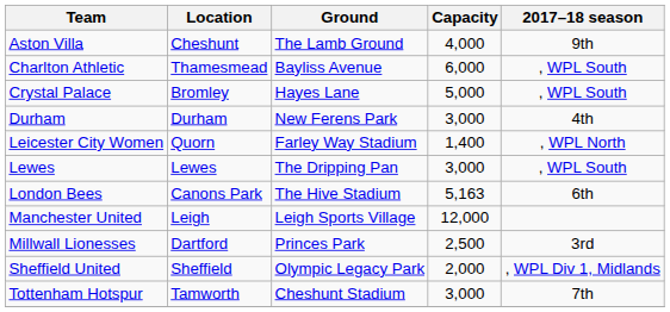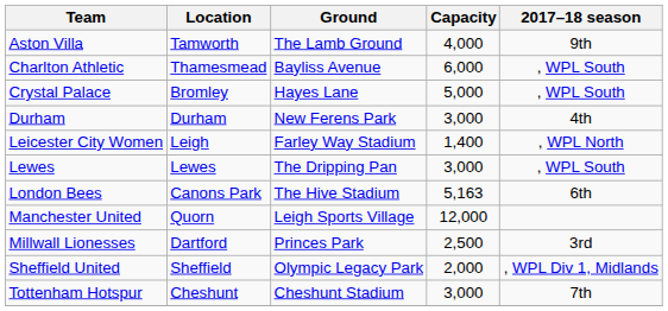 <table class="wikitable sortable">
 <tr>
 <th>Team</th>
 <th>Location</th>
 <th>Ground</th>
 <th>Capacity</th>
 <th data-sort-type="number">2017–18 season</th>
 </tr>
 <tr>
 <td><a href='#'>Aston Villa</a></td>
-<td><a href='#'>Cheshunt</a></td>
+<td><a href='#'>Tamworth</a></td>
 <td><a href='#'>The Lamb Ground</a></td>
 <td style="text-align:center">4,000</td>
 <td style="text-align:center">9th</td>
 </tr>
 <tr>
 <td><a href='#'>Charlton Athletic</a></td>
 <td><a href='#'>Thamesmead</a></td>
 <td><a href='#'>Bayliss Avenue</a></td>
 <td style="text-align:center">6,000</td>
 <td style="text-align:center">, <a href='#'>WPL South</a></td>
 </tr>
 <tr>
 <td><a href='#'>Crystal Palace</a></td>
 <td><a href='#'>Bromley</a></td>
 <td><a href='#'>Hayes Lane</a></td>
 <td style="text-align:center">5,000</td>
 <td style="text-align:center">, <a href='#'>WPL South</a></td>
 </tr>
 <tr>
 <td><a href='#'>Durham</a></td>
 <td><a href='#'>Durham</a></td>
 <td><a href='#'>New Ferens Park</a></td>
 <td style="text-align:center">3,000</td>
 <td style="text-align:center">4th</td>
 </tr>
 <tr>
 <td><a href='#'>Leicester City Women</a></td>
-<td><a href='#'>Quorn</a></td>
+<td><a href='#'>Leigh</a></td>
 <td><a href='#'>Farley Way Stadium</a></td>
 <td style="text-align:center">1,400</td>
 <td style="text-align:center">, <a href='#'>WPL North</a></td>
 </tr>
 <tr>
 <td><a href='#'>Lewes</a></td>
 <td><a href='#'>Lewes</a></td>
 <td><a href='#'>The Dripping Pan</a></td>
 <td style="text-align:center">3,000</td>
 <td style="text-align:center">, <a href='#'>WPL South</a></td>
 </tr>
 <tr>
 <td><a href='#'>London Bees</a></td>
 <td><a href='#'>Canons Park</a></td>
 <td><a href='#'>The Hive Stadium</a></td>
 <td style="text-align:center">5,163</td>
 <td style="text-align:center">6th</td>
 </tr>
 <tr>
 <td><a href='#'>Manchester United</a></td>
-<td><a href='#'>Leigh</a></td>
+<td><a href='#'>Quorn</a></td>
 <td><a href='#'>Leigh Sports Village</a></td>
 <td style="text-align:center">12,000</td>
 <td style="text-align:center"></td>
 </tr>
 <tr>
 <td><a href='#'>Millwall Lionesses</a></td>
 <td><a href='#'>Dartford</a></td>
 <td><a href='#'>Princes Park</a></td>
 <td style="text-align:center">2,500</td>
 <td style="text-align:center">3rd</td>
 </tr>
 <tr>
 <td><a href='#'>Sheffield United</a></td>
 <td><a href='#'>Sheffield</a></td>
 <td><a href='#'>Olympic Legacy Park</a></td>
 <td style="text-align:center">2,000</td>
 <td style="text-align:center">, <a href='#'>WPL Div 1, Midlands</a></td>
 </tr>
 <tr>
 <td><a href='#'>Tottenham Hotspur</a></td>
-<td><a href='#'>Tamworth</a></td>
+<td><a href='#'>Cheshunt</a></td>
 <td><a href='#'>Cheshunt Stadium</a></td>
 <td style="text-align:center">3,000</td>
 <td style="text-align:center">7th</td>
 </tr>
 <tr>
 </tr>
 </table>
